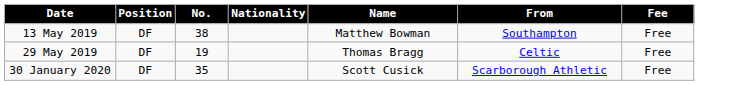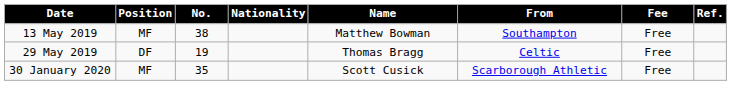 <table class="wikitable"  style="text-align:center; font-size:90%; ">
 <tr>
 <th style="background:#000000; color:white; width:110px;">Date</th>
 <th style="background:#000000; color:white; width:50px;">Position</th>
 <th style="background:#000000; color:white; width:50px;">No.</th>
 <th style="background:#000000; color:white; width:50px;">Nationality</th>
 <th style="background:#000000; color:white; width:150px;">Name</th>
 <th style="background:#000000; color:white; width:165px;">From</th>
 <th style="background:#000000; color:white; width:70px;">Fee</th>
+<th style="background:#000000; color:white; width:25px;">Ref.</th>
 </tr>
 <tr>
 <td>13 May 2019</td>
-<td>DF</td>
+<td>MF</td>
 <td>38</td>
 <td></td>
 <td>Matthew Bowman</td>
 <td> <a href='#'>Southampton</a></td>
 <td>Free</td>
+<td></td>
 </tr>
 <tr>
 <td>29 May 2019</td>
 <td>DF</td>
 <td>19</td>
 <td></td>
 <td>Thomas Bragg</td>
 <td><a href='#'>Celtic</a></td>
 <td>Free</td>
+<td></td>
 </tr>
 <tr>
 <td>30 January 2020</td>
-<td>DF</td>
+<td>MF</td>
 <td>35</td>
 <td></td>
 <td>Scott Cusick</td>
 <td> <a href='#'>Scarborough Athletic</a></td>
 <td>Free</td>
+<td></td>
 </tr>
 </table>
